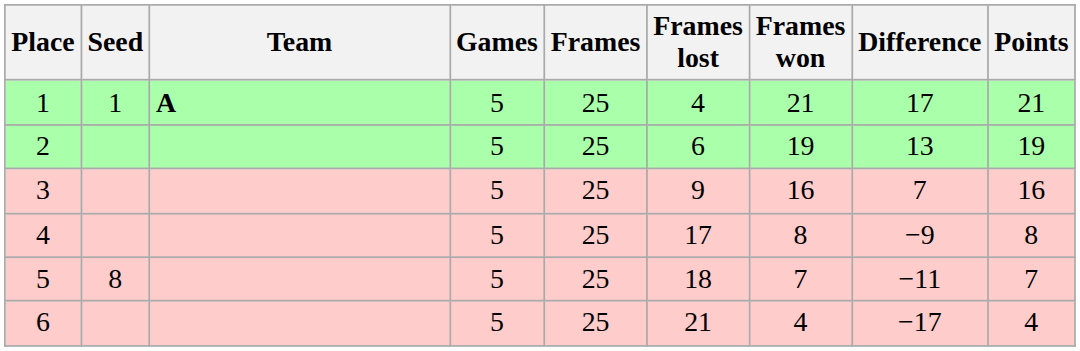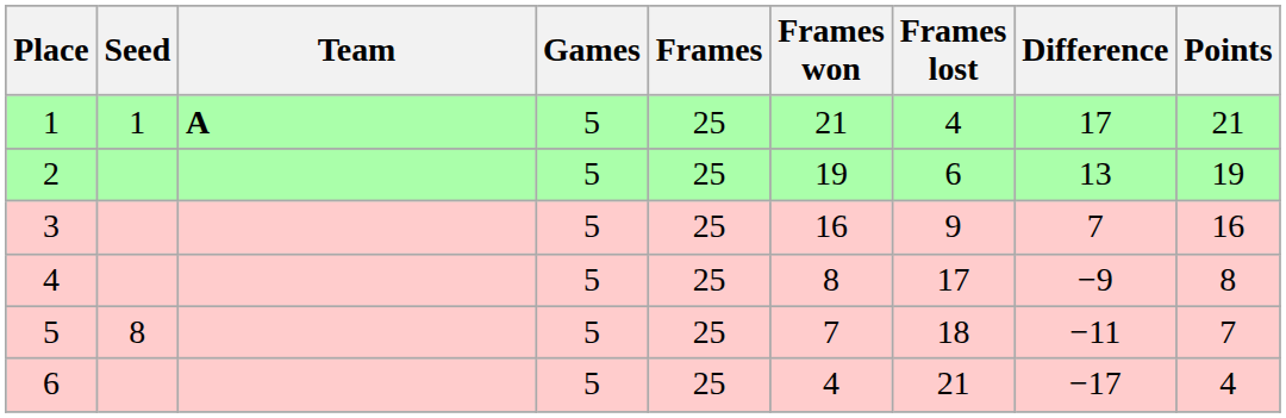 <table class="wikitable" style="text-align: center;">
 <tr>
 <th width=20>Place</th>
 <th width=20>Seed</th>
 <th width=165>Team</th>
 <th width=20>Games</th>
 <th width=20>Frames</th>
+<th width=20>Frames won</th>
 <th width=20>Frames lost</th>
-<th width=20>Frames won</th>
 <th width=20>Difference</th>
 <th width=20>Points</th>
 </tr>
 <tr style="background:#aaffaa;">
 <td>1</td>
 <td>1</td>
 <td style="text-align:left;"><strong> A</strong></td>
 <td>5</td>
 <td>25</td>
+<td>21</td>
 <td>4</td>
-<td>21</td>
 <td>17</td>
 <td>21</td>
 </tr>
 <tr style="background:#aaffaa;">
 <td>2</td>
 <td></td>
 <td style="text-align:left;"><strong></strong></td>
 <td>5</td>
 <td>25</td>
+<td>19</td>
 <td>6</td>
-<td>19</td>
 <td>13</td>
 <td>19</td>
 </tr>
 <tr style="background:#fcc;">
 <td>3</td>
 <td></td>
 <td style="text-align:left;"></td>
 <td>5</td>
 <td>25</td>
+<td>16</td>
 <td>9</td>
-<td>16</td>
 <td>7</td>
 <td>16</td>
 </tr>
 <tr style="background:#fcc;">
 <td>4</td>
 <td></td>
 <td style="text-align:left;"></td>
 <td>5</td>
 <td>25</td>
+<td>8</td>
 <td>17</td>
-<td>8</td>
 <td>−9</td>
 <td>8</td>
 </tr>
 <tr style="background:#fcc;">
 <td>5</td>
 <td>8</td>
 <td style="text-align:left;"></td>
 <td>5</td>
 <td>25</td>
+<td>7</td>
 <td>18</td>
-<td>7</td>
 <td>−11</td>
 <td>7</td>
 </tr>
 <tr style="background:#fcc;">
 <td>6</td>
 <td></td>
 <td style="text-align:left;"></td>
 <td>5</td>
 <td>25</td>
+<td>4</td>
 <td>21</td>
-<td>4</td>
 <td>−17</td>
 <td>4</td>
 </tr>
 </table>
